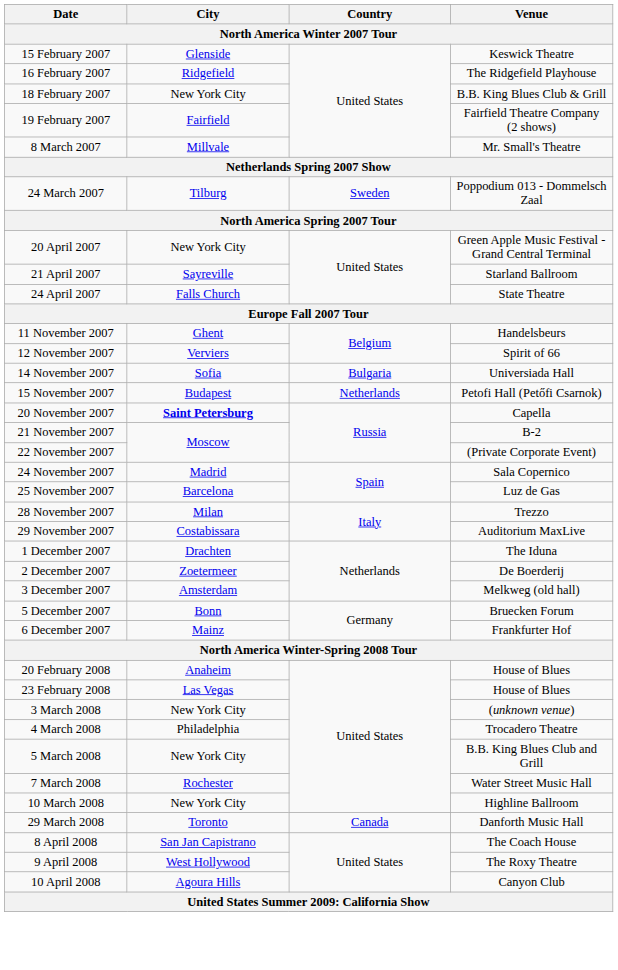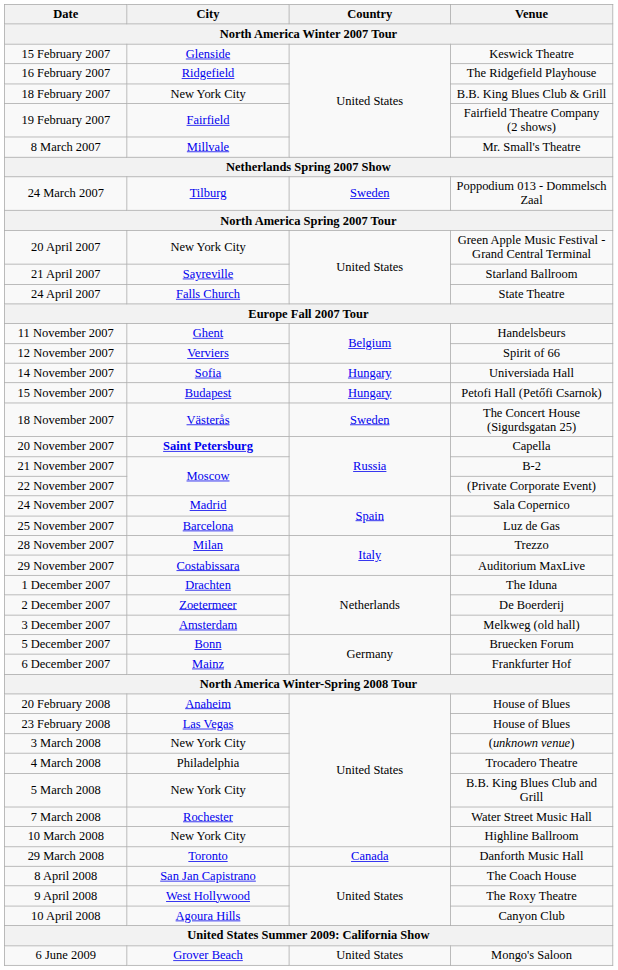 <table class="wikitable" style="text-align:center;">
 <tr>
 <th style="width:150px;">Date</th>
 <th style="width:200px;">City</th>
 <th style="width:200px;">Country</th>
 <th style="width:200px;">Venue</th>
 </tr>
 <tr>
 <th colspan="4">North America Winter 2007 Tour</th>
 </tr>
 <tr>
 <td>15 February 2007</td>
 <td><a href='#'>Glenside</a></td>
 <td rowspan="5">United States</td>
 <td>Keswick Theatre</td>
 </tr>
 <tr>
 <td>16 February 2007</td>
 <td><a href='#'>Ridgefield</a></td>
 <td>The Ridgefield Playhouse</td>
 </tr>
 <tr>
 <td>18 February 2007</td>
 <td>New York City</td>
 <td>B.B. King Blues Club & Grill</td>
 </tr>
 <tr>
 <td>19 February 2007</td>
 <td><a href='#'>Fairfield</a></td>
 <td>Fairfield Theatre Company <br> (2 shows)</td>
 </tr>
 <tr>
 <td>8 March 2007</td>
 <td><a href='#'>Millvale</a></td>
 <td>Mr. Small's Theatre</td>
 </tr>
 <tr>
 <th colspan="4">Netherlands Spring 2007 Show</th>
 </tr>
 <tr>
 <td>24 March 2007</td>
 <td><a href='#'>Tilburg</a></td>
 <td><a href='#'>Sweden</a></td>
 <td>Poppodium 013 - Dommelsch Zaal</td>
 </tr>
 <tr>
 <th colspan="4">North America Spring 2007 Tour</th>
 </tr>
 <tr>
 <td>20 April 2007</td>
 <td>New York City</td>
 <td rowspan="3">United States</td>
 <td>Green Apple Music Festival - Grand Central Terminal</td>
 </tr>
 <tr>
 <td>21 April 2007</td>
 <td><a href='#'>Sayreville</a></td>
 <td>Starland Ballroom</td>
 </tr>
 <tr>
 <td>24 April 2007</td>
 <td><a href='#'>Falls Church</a></td>
 <td>State Theatre</td>
 </tr>
 <tr>
 <th colspan="4">Europe Fall 2007 Tour</th>
 </tr>
 <tr>
 <td>11 November 2007</td>
 <td><a href='#'>Ghent</a></td>
 <td rowspan="2"><a href='#'>Belgium</a></td>
 <td>Handelsbeurs</td>
 </tr>
 <tr>
 <td>12 November 2007</td>
 <td><a href='#'>Verviers</a></td>
 <td>Spirit of 66</td>
 </tr>
 <tr>
 <td>14 November 2007</td>
 <td><a href='#'>Sofia</a></td>
-<td><a href='#'>Bulgaria</a></td>
+<td><a href='#'>Hungary</a></td>
 <td>Universiada Hall</td>
 </tr>
 <tr>
 <td>15 November 2007</td>
 <td><a href='#'>Budapest</a></td>
-<td><a href='#'>Netherlands</a></td>
+<td><a href='#'>Hungary</a></td>
 <td>Petofi Hall (Petőfi Csarnok)</td>
+</tr>
+<tr>
+<td>18 November 2007</td>
+<td><a href='#'>Västerås</a></td>
+<td><a href='#'>Sweden</a></td>
+<td>The Concert House (Sigurdsgatan 25)</td>
 </tr>
 <tr>
 <td>20 November 2007</td>
 <td><strong><a href='#'>Saint Petersburg</a></strong></td>
 <td rowspan="3"><a href='#'>Russia</a></td>
 <td>Capella</td>
 </tr>
 <tr>
 <td>21 November 2007</td>
 <td rowspan="2"><a href='#'>Moscow</a></td>
 <td>B-2</td>
 </tr>
 <tr>
 <td>22 November 2007</td>
 <td>(Private Corporate Event)</td>
 </tr>
 <tr>
 <td>24 November 2007</td>
 <td><a href='#'>Madrid</a></td>
 <td rowspan="2"><a href='#'>Spain</a></td>
 <td>Sala Copernico</td>
 </tr>
 <tr>
 <td>25 November 2007</td>
 <td><a href='#'>Barcelona</a></td>
 <td>Luz de Gas</td>
 </tr>
 <tr>
 <td>28 November 2007</td>
 <td><a href='#'>Milan</a></td>
 <td rowspan="2"><a href='#'>Italy</a></td>
 <td>Trezzo</td>
 </tr>
 <tr>
 <td>29 November 2007</td>
 <td><a href='#'>Costabissara</a></td>
 <td>Auditorium MaxLive</td>
 </tr>
 <tr>
 <td>1 December 2007</td>
 <td><a href='#'>Drachten</a></td>
 <td rowspan="3">Netherlands</td>
 <td>The Iduna</td>
 </tr>
 <tr>
 <td>2 December 2007</td>
 <td><a href='#'>Zoetermeer</a></td>
 <td>De Boerderij</td>
 </tr>
 <tr>
 <td>3 December 2007</td>
 <td><a href='#'>Amsterdam</a></td>
 <td>Melkweg (old hall)</td>
 </tr>
 <tr>
 <td>5 December 2007</td>
 <td><a href='#'>Bonn</a></td>
 <td rowspan="2">Germany</td>
 <td>Bruecken Forum</td>
 </tr>
 <tr>
 <td>6 December 2007</td>
 <td><a href='#'>Mainz</a></td>
 <td>Frankfurter Hof</td>
 </tr>
 <tr>
 <th colspan="4">North America Winter-Spring 2008 Tour</th>
 </tr>
 <tr>
 <td>20 February 2008</td>
 <td><a href='#'>Anaheim</a></td>
 <td rowspan="7">United States</td>
 <td>House of Blues</td>
 </tr>
 <tr>
 <td>23 February 2008</td>
 <td><a href='#'>Las Vegas</a></td>
 <td>House of Blues</td>
 </tr>
 <tr>
 <td>3 March 2008</td>
 <td>New York City</td>
 <td>(<em>unknown venue</em>)</td>
 </tr>
 <tr>
 <td>4 March 2008</td>
 <td>Philadelphia</td>
 <td>Trocadero Theatre</td>
 </tr>
 <tr>
 <td>5 March 2008</td>
 <td>New York City</td>
 <td>B.B. King Blues Club and Grill</td>
 </tr>
 <tr>
 <td>7 March 2008</td>
 <td><a href='#'>Rochester</a></td>
 <td>Water Street Music Hall</td>
 </tr>
 <tr>
 <td>10 March 2008</td>
 <td>New York City</td>
 <td>Highline Ballroom</td>
 </tr>
 <tr>
 <td>29 March 2008</td>
 <td><a href='#'>Toronto</a></td>
 <td><a href='#'>Canada</a></td>
 <td>Danforth Music Hall</td>
 </tr>
 <tr>
 <td>8 April 2008</td>
 <td><a href='#'>San Jan Capistrano</a></td>
 <td rowspan="3">United States</td>
 <td>The Coach House</td>
 </tr>
 <tr>
 <td>9 April 2008</td>
 <td><a href='#'>West Hollywood</a></td>
 <td>The Roxy Theatre</td>
 </tr>
 <tr>
 <td>10 April 2008</td>
 <td><a href='#'>Agoura Hills</a></td>
 <td>Canyon Club</td>
 </tr>
 <tr>
 <th colspan="4">United States Summer 2009: California Show</th>
 </tr>
+<tr>
+<td>6 June 2009</td>
+<td><a href='#'>Grover Beach</a></td>
+<td>United States</td>
+<td>Mongo's Saloon</td>
+</tr>
 </table>
